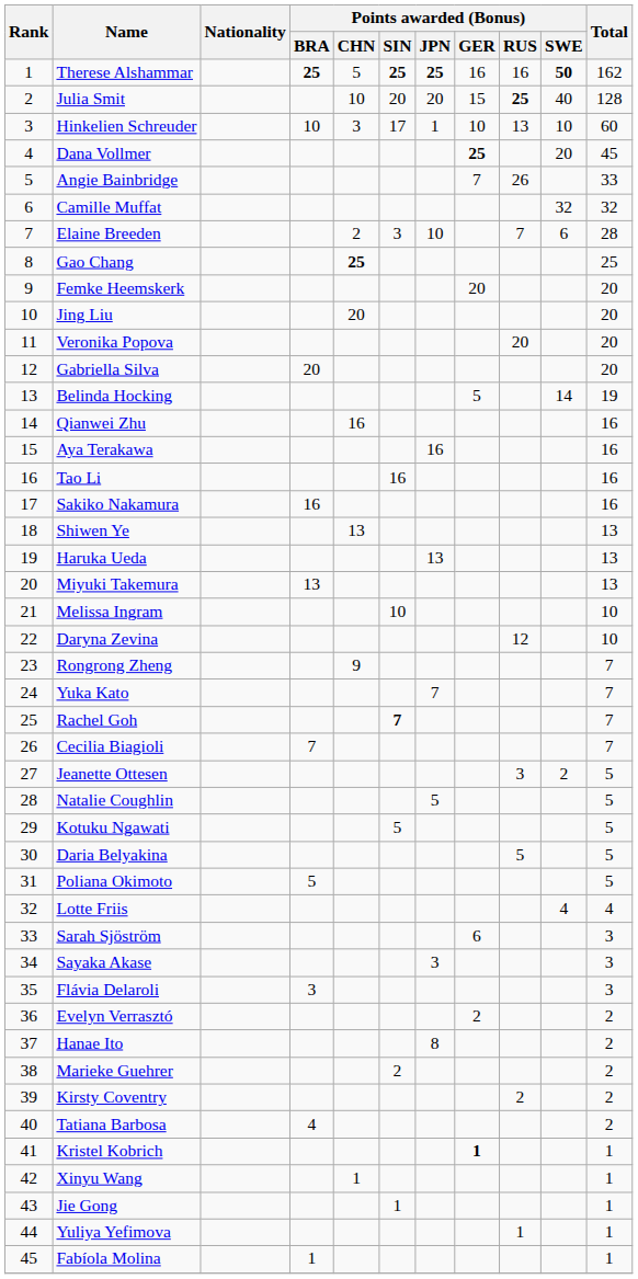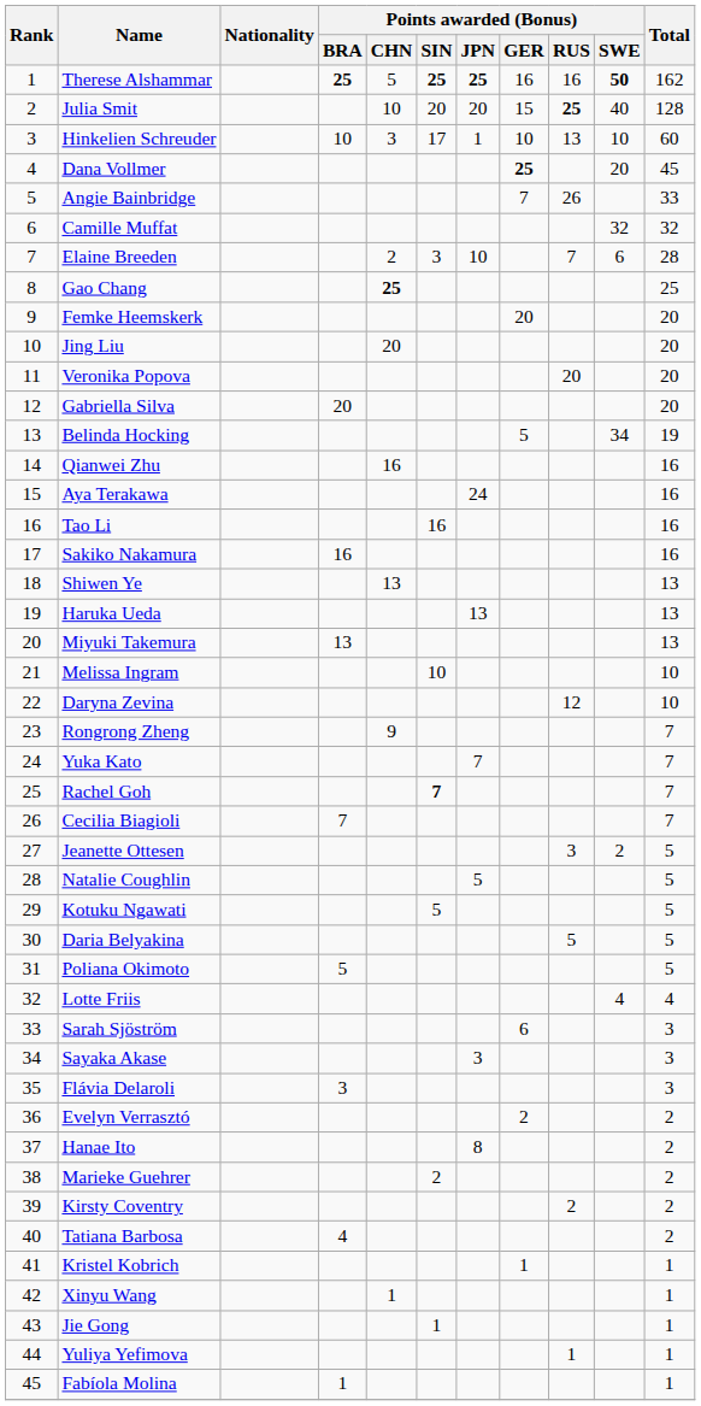 <table class="wikitable" style="text-align:center;">
 <tr>
 <th rowspan="2">Rank</th>
 <th rowspan="2">Name</th>
 <th rowspan="2">Nationality</th>
 <th colspan="7">Points awarded (Bonus)</th>
 <th rowspan="2">Total</th>
 </tr>
 <tr>
 <th>BRA</th>
 <th>CHN</th>
 <th>SIN</th>
 <th>JPN</th>
 <th>GER</th>
 <th>RUS</th>
 <th>SWE</th>
 </tr>
 <tr>
 <td>1</td>
 <td align="left"><a href='#'>Therese Alshammar</a></td>
 <td align="left"></td>
 <td><strong>25</strong></td>
 <td>5</td>
 <td><strong>25</strong></td>
 <td><strong>25</strong></td>
 <td>16</td>
 <td>16</td>
 <td><strong>50</strong></td>
 <td>162</td>
 </tr>
 <tr>
 <td>2</td>
 <td align="left"><a href='#'>Julia Smit</a></td>
 <td align="left"></td>
 <td></td>
 <td>10</td>
 <td>20</td>
 <td>20</td>
 <td>15</td>
 <td><strong>25</strong></td>
 <td>40</td>
 <td>128</td>
 </tr>
 <tr>
 <td>3</td>
 <td align="left"><a href='#'>Hinkelien Schreuder</a></td>
 <td align="left"></td>
 <td>10</td>
 <td>3</td>
 <td>17</td>
 <td>1</td>
 <td>10</td>
 <td>13</td>
 <td>10</td>
 <td>60</td>
 </tr>
 <tr>
 <td>4</td>
 <td align="left"><a href='#'>Dana Vollmer</a></td>
 <td align="left"></td>
 <td></td>
 <td></td>
 <td></td>
 <td></td>
 <td><strong>25</strong></td>
 <td></td>
 <td>20</td>
 <td>45</td>
 </tr>
 <tr>
 <td>5</td>
 <td align="left"><a href='#'>Angie Bainbridge</a></td>
 <td align="left"></td>
 <td></td>
 <td></td>
 <td></td>
 <td></td>
 <td>7</td>
 <td>26</td>
 <td></td>
 <td>33</td>
 </tr>
 <tr>
 <td>6</td>
 <td align="left"><a href='#'>Camille Muffat</a></td>
 <td align="left"></td>
 <td></td>
 <td></td>
 <td></td>
 <td></td>
 <td></td>
 <td></td>
 <td>32</td>
 <td>32</td>
 </tr>
 <tr>
 <td>7</td>
 <td align="left"><a href='#'>Elaine Breeden</a></td>
 <td align="left"></td>
 <td></td>
 <td>2</td>
 <td>3</td>
 <td>10</td>
 <td></td>
 <td>7</td>
 <td>6</td>
 <td>28</td>
 </tr>
 <tr>
 <td>8</td>
 <td align="left"><a href='#'>Gao Chang</a></td>
 <td align="left"></td>
 <td></td>
 <td><strong>25</strong></td>
 <td></td>
 <td></td>
 <td></td>
 <td></td>
 <td></td>
 <td>25</td>
 </tr>
 <tr>
 <td>9</td>
 <td align="left"><a href='#'>Femke Heemskerk</a></td>
 <td align="left"></td>
 <td></td>
 <td></td>
 <td></td>
 <td></td>
 <td>20</td>
 <td></td>
 <td></td>
 <td>20</td>
 </tr>
 <tr>
 <td>10</td>
 <td align="left"><a href='#'>Jing Liu</a></td>
 <td align="left"></td>
 <td></td>
 <td>20</td>
 <td></td>
 <td></td>
 <td></td>
 <td></td>
 <td></td>
 <td>20</td>
 </tr>
 <tr>
 <td>11</td>
 <td align="left"><a href='#'>Veronika Popova</a></td>
 <td align="left"></td>
 <td></td>
 <td></td>
 <td></td>
 <td></td>
 <td></td>
 <td>20</td>
 <td></td>
 <td>20</td>
 </tr>
 <tr>
 <td>12</td>
 <td align="left"><a href='#'>Gabriella Silva</a></td>
 <td align="left"></td>
 <td>20</td>
 <td></td>
 <td></td>
 <td></td>
 <td></td>
 <td></td>
 <td></td>
 <td>20</td>
 </tr>
 <tr>
 <td>13</td>
 <td align="left"><a href='#'>Belinda Hocking</a></td>
 <td align="left"></td>
 <td></td>
 <td></td>
 <td></td>
 <td></td>
 <td>5</td>
 <td></td>
-<td>14</td>
+<td>34</td>
 <td>19</td>
 </tr>
 <tr>
 <td>14</td>
 <td align="left"><a href='#'>Qianwei Zhu</a></td>
 <td align="left"></td>
 <td></td>
 <td>16</td>
 <td></td>
 <td></td>
 <td></td>
 <td></td>
 <td></td>
 <td>16</td>
 </tr>
 <tr>
 <td>15</td>
 <td align="left"><a href='#'>Aya Terakawa</a></td>
 <td align="left"></td>
 <td></td>
 <td></td>
 <td></td>
-<td>16</td>
+<td>24</td>
 <td></td>
 <td></td>
 <td></td>
 <td>16</td>
 </tr>
 <tr>
 <td>16</td>
 <td align="left"><a href='#'>Tao Li</a></td>
 <td align="left"></td>
 <td></td>
 <td></td>
 <td>16</td>
 <td></td>
 <td></td>
 <td></td>
 <td></td>
 <td>16</td>
 </tr>
 <tr>
 <td>17</td>
 <td align="left"><a href='#'>Sakiko Nakamura</a></td>
 <td align="left"></td>
 <td>16</td>
 <td></td>
 <td></td>
 <td></td>
 <td></td>
 <td></td>
 <td></td>
 <td>16</td>
 </tr>
 <tr>
 <td>18</td>
 <td align="left"><a href='#'>Shiwen Ye</a></td>
 <td align="left"></td>
 <td></td>
 <td>13</td>
 <td></td>
 <td></td>
 <td></td>
 <td></td>
 <td></td>
 <td>13</td>
 </tr>
 <tr>
 <td>19</td>
 <td align="left"><a href='#'>Haruka Ueda</a></td>
 <td align="left"></td>
 <td></td>
 <td></td>
 <td></td>
 <td>13</td>
 <td></td>
 <td></td>
 <td></td>
 <td>13</td>
 </tr>
 <tr>
 <td>20</td>
 <td align="left"><a href='#'>Miyuki Takemura</a></td>
 <td align="left"></td>
 <td>13</td>
 <td></td>
 <td></td>
 <td></td>
 <td></td>
 <td></td>
 <td></td>
 <td>13</td>
 </tr>
 <tr>
 <td>21</td>
 <td align="left"><a href='#'>Melissa Ingram</a></td>
 <td align="left"></td>
 <td></td>
 <td></td>
 <td>10</td>
 <td></td>
 <td></td>
 <td></td>
 <td></td>
 <td>10</td>
 </tr>
 <tr>
 <td>22</td>
 <td align="left"><a href='#'>Daryna Zevina</a></td>
 <td align="left"></td>
 <td></td>
 <td></td>
 <td></td>
 <td></td>
 <td></td>
 <td>12</td>
 <td></td>
 <td>10</td>
 </tr>
 <tr>
 <td>23</td>
 <td align="left"><a href='#'>Rongrong Zheng</a></td>
 <td align="left"></td>
 <td></td>
 <td>9</td>
 <td></td>
 <td></td>
 <td></td>
 <td></td>
 <td></td>
 <td>7</td>
 </tr>
 <tr>
 <td>24</td>
 <td align="left"><a href='#'>Yuka Kato</a></td>
 <td align="left"></td>
 <td></td>
 <td></td>
 <td></td>
 <td>7</td>
 <td></td>
 <td></td>
 <td></td>
 <td>7</td>
 </tr>
 <tr>
 <td>25</td>
 <td align="left"><a href='#'>Rachel Goh</a></td>
 <td align="left"></td>
 <td></td>
 <td></td>
 <td><strong>7</strong></td>
 <td></td>
 <td></td>
 <td></td>
 <td></td>
 <td>7</td>
 </tr>
 <tr>
 <td>26</td>
 <td align="left"><a href='#'>Cecilia Biagioli</a></td>
 <td align="left"></td>
 <td>7</td>
 <td></td>
 <td></td>
 <td></td>
 <td></td>
 <td></td>
 <td></td>
 <td>7</td>
 </tr>
 <tr>
 <td>27</td>
 <td align="left"><a href='#'>Jeanette Ottesen</a></td>
 <td align="left"></td>
 <td></td>
 <td></td>
 <td></td>
 <td></td>
 <td></td>
 <td>3</td>
 <td>2</td>
 <td>5</td>
 </tr>
 <tr>
 <td>28</td>
 <td align="left"><a href='#'>Natalie Coughlin</a></td>
 <td align="left"></td>
 <td></td>
 <td></td>
 <td></td>
 <td>5</td>
 <td></td>
 <td></td>
 <td></td>
 <td>5</td>
 </tr>
 <tr>
 <td>29</td>
 <td align="left"><a href='#'>Kotuku Ngawati</a></td>
 <td align="left"></td>
 <td></td>
 <td></td>
 <td>5</td>
 <td></td>
 <td></td>
 <td></td>
 <td></td>
 <td>5</td>
 </tr>
 <tr>
 <td>30</td>
 <td align="left"><a href='#'>Daria Belyakina</a></td>
 <td align="left"></td>
 <td></td>
 <td></td>
 <td></td>
 <td></td>
 <td></td>
 <td>5</td>
 <td></td>
 <td>5</td>
 </tr>
 <tr>
 <td>31</td>
 <td align="left"><a href='#'>Poliana Okimoto</a></td>
 <td align="left"></td>
 <td>5</td>
 <td></td>
 <td></td>
 <td></td>
 <td></td>
 <td></td>
 <td></td>
 <td>5</td>
 </tr>
 <tr>
 <td>32</td>
 <td align="left"><a href='#'>Lotte Friis</a></td>
 <td align="left"></td>
 <td></td>
 <td></td>
 <td></td>
 <td></td>
 <td></td>
 <td></td>
 <td>4</td>
 <td>4</td>
 </tr>
 <tr>
 <td>33</td>
 <td align="left"><a href='#'>Sarah Sjöström</a></td>
 <td align="left"></td>
 <td></td>
 <td></td>
 <td></td>
 <td></td>
 <td>6</td>
 <td></td>
 <td></td>
 <td>3</td>
 </tr>
 <tr>
 <td>34</td>
 <td align="left"><a href='#'>Sayaka Akase</a></td>
 <td align="left"></td>
 <td></td>
 <td></td>
 <td></td>
 <td>3</td>
 <td></td>
 <td></td>
 <td></td>
 <td>3</td>
 </tr>
 <tr>
 <td>35</td>
 <td align="left"><a href='#'>Flávia Delaroli</a></td>
 <td align="left"></td>
 <td>3</td>
 <td></td>
 <td></td>
 <td></td>
 <td></td>
 <td></td>
 <td></td>
 <td>3</td>
 </tr>
 <tr>
 <td>36</td>
 <td align="left"><a href='#'>Evelyn Verrasztó</a></td>
 <td align="left"></td>
 <td></td>
 <td></td>
 <td></td>
 <td></td>
 <td>2</td>
 <td></td>
 <td></td>
 <td>2</td>
 </tr>
 <tr>
 <td>37</td>
 <td align="left"><a href='#'>Hanae Ito</a></td>
 <td align="left"></td>
 <td></td>
 <td></td>
 <td></td>
 <td>8</td>
 <td></td>
 <td></td>
 <td></td>
 <td>2</td>
 </tr>
 <tr>
 <td>38</td>
 <td align="left"><a href='#'>Marieke Guehrer</a></td>
 <td align="left"></td>
 <td></td>
 <td></td>
 <td>2</td>
 <td></td>
 <td></td>
 <td></td>
 <td></td>
 <td>2</td>
 </tr>
 <tr>
 <td>39</td>
 <td align="left"><a href='#'>Kirsty Coventry</a></td>
 <td align="left"></td>
 <td></td>
 <td></td>
 <td></td>
 <td></td>
 <td></td>
 <td>2</td>
 <td></td>
 <td>2</td>
 </tr>
 <tr>
 <td>40</td>
 <td align="left"><a href='#'>Tatiana Barbosa</a></td>
 <td align="left"></td>
 <td>4</td>
 <td></td>
 <td></td>
 <td></td>
 <td></td>
 <td></td>
 <td></td>
 <td>2</td>
 </tr>
 <tr>
 <td>41</td>
 <td align="left"><a href='#'>Kristel Kobrich</a></td>
 <td align="left"></td>
 <td></td>
 <td></td>
 <td></td>
 <td></td>
-<td><strong>1</strong></td>
+<td>1</td>
 <td></td>
 <td></td>
 <td>1</td>
 </tr>
 <tr>
 <td>42</td>
 <td align="left"><a href='#'>Xinyu Wang</a></td>
 <td align="left"></td>
 <td></td>
 <td>1</td>
 <td></td>
 <td></td>
 <td></td>
 <td></td>
 <td></td>
 <td>1</td>
 </tr>
 <tr>
 <td>43</td>
 <td align="left"><a href='#'>Jie Gong</a></td>
 <td align="left"></td>
 <td></td>
 <td></td>
 <td>1</td>
 <td></td>
 <td></td>
 <td></td>
 <td></td>
 <td>1</td>
 </tr>
 <tr>
 <td>44</td>
 <td align="left"><a href='#'>Yuliya Yefimova</a></td>
 <td align="left"></td>
 <td></td>
 <td></td>
 <td></td>
 <td></td>
 <td></td>
 <td>1</td>
 <td></td>
 <td>1</td>
 </tr>
 <tr>
 <td>45</td>
 <td align="left"><a href='#'>Fabíola Molina</a></td>
 <td align="left"></td>
 <td>1</td>
 <td></td>
 <td></td>
 <td></td>
 <td></td>
 <td></td>
 <td></td>
 <td>1</td>
 </tr>
 <tr>
 </tr>
 </table>
